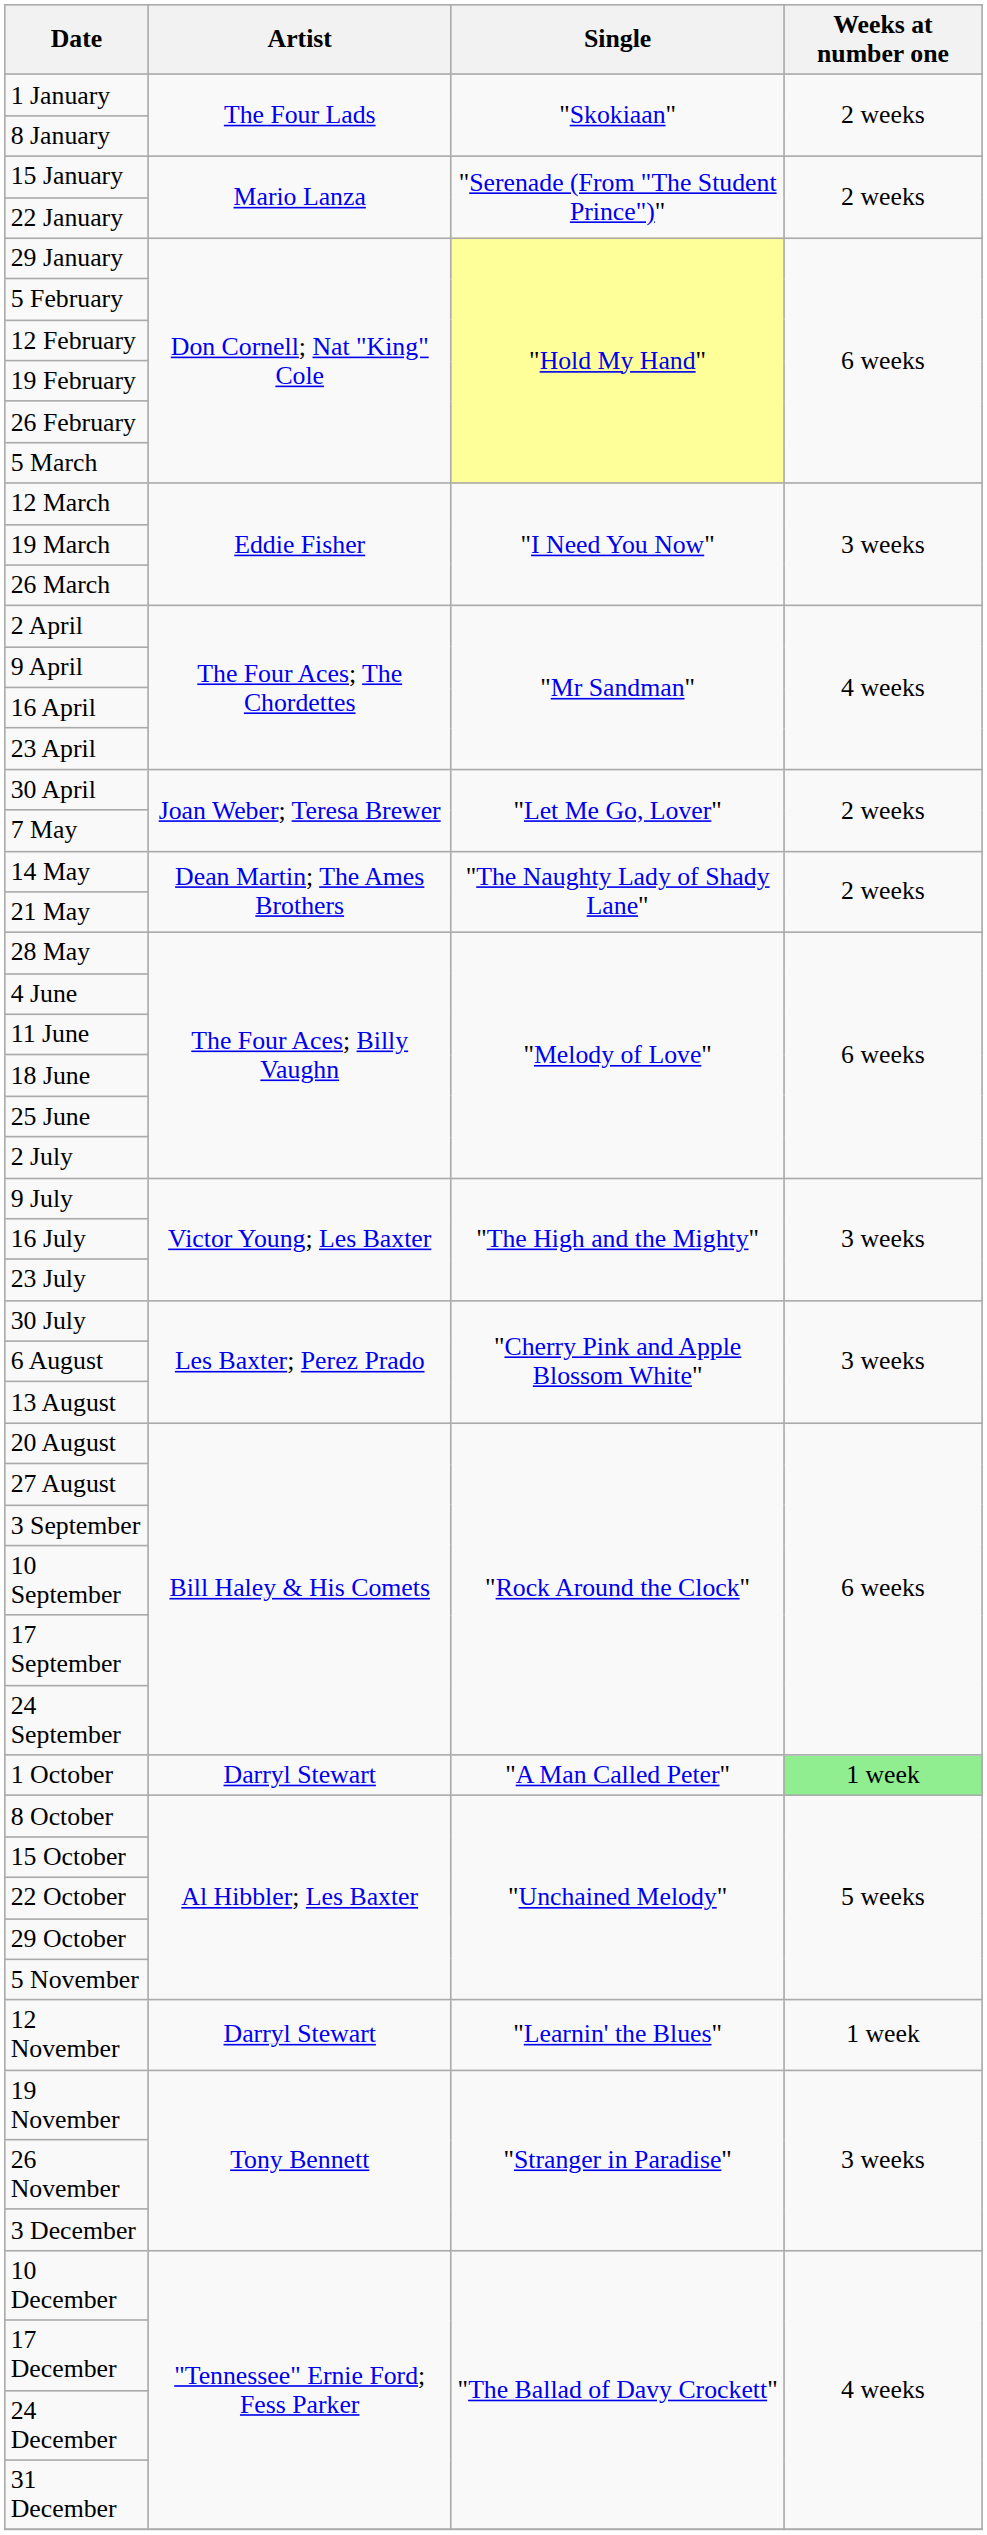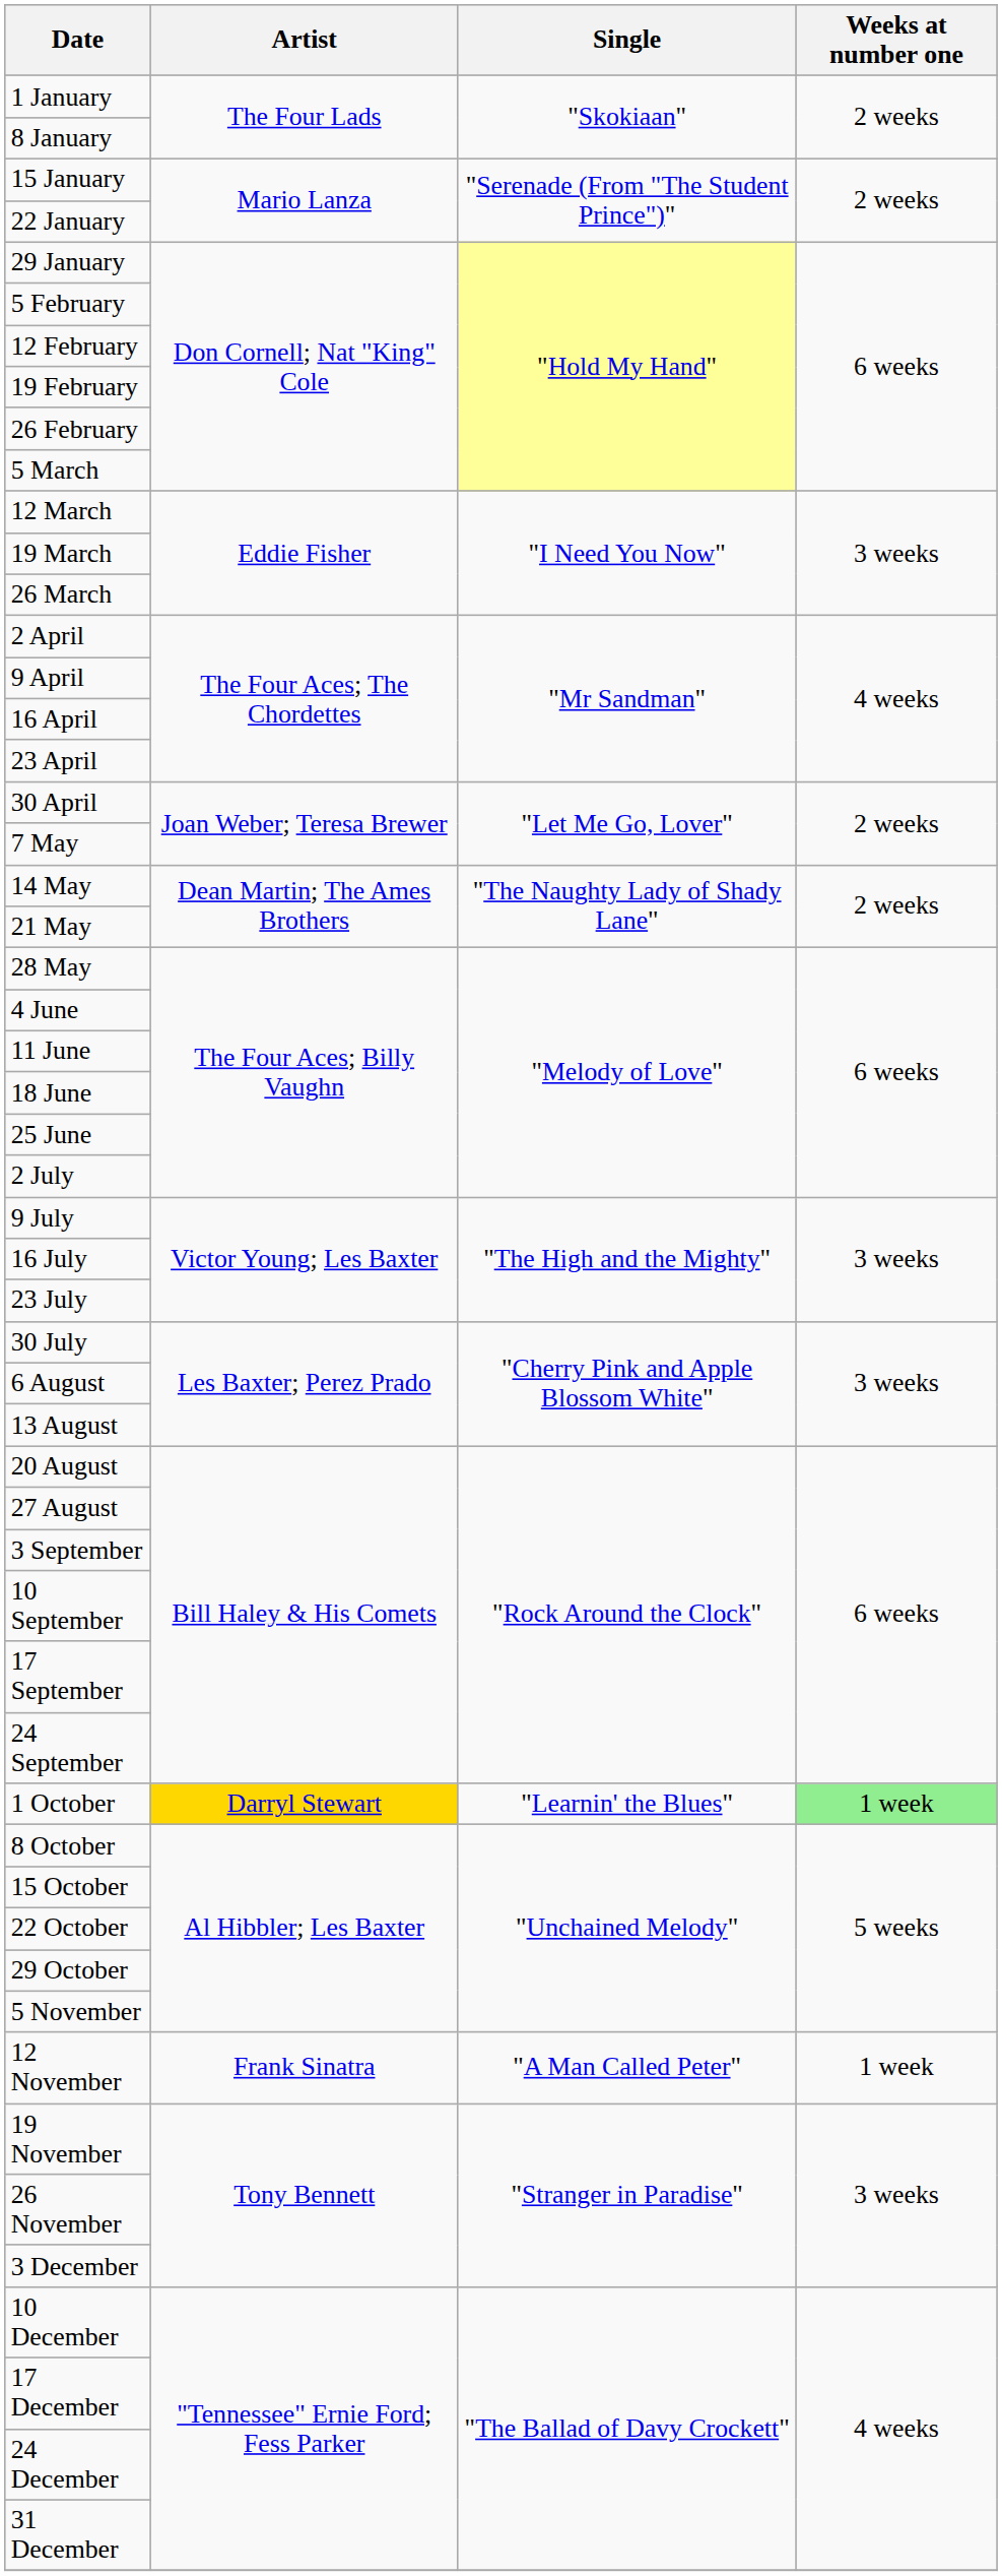 <table class="wikitable">
 <tr>
 <th>Date</th>
 <th>Artist</th>
 <th>Single</th>
 <th>Weeks at number one</th>
 </tr>
 <tr>
 <td>1 January</td>
 <td rowspan=2 align="center"><a href='#'>The Four Lads</a></td>
 <td rowspan=2 align="center">"<a href='#'>Skokiaan</a>"</td>
 <td rowspan=2 align="center">2 weeks</td>
 </tr>
 <tr>
 <td>8 January</td>
 </tr>
 <tr>
 <td>15 January</td>
 <td rowspan=2 align="center"><a href='#'>Mario Lanza</a></td>
 <td rowspan=2 align="center">"<a href='#'>Serenade (From "The Student Prince")</a>"</td>
 <td rowspan=2 align="center">2 weeks</td>
 </tr>
 <tr>
 <td>22 January</td>
 </tr>
 <tr>
 <td>29 January</td>
 <td rowspan=6 align="center"><a href='#'>Don Cornell</a>; <a href='#'>Nat "King" Cole</a></td>
 <td bgcolor=#FFFF99 rowspan=6 align="center">"<a href='#'>Hold My Hand</a>"</td>
 <td rowspan=6 align="center">6 weeks</td>
 </tr>
 <tr>
 <td>5 February</td>
 </tr>
 <tr>
 <td>12 February</td>
 </tr>
 <tr>
 <td>19 February</td>
 </tr>
 <tr>
 <td>26 February</td>
 </tr>
 <tr>
 <td>5 March</td>
 </tr>
 <tr>
 <td>12 March</td>
 <td rowspan=3 align="center"><a href='#'>Eddie Fisher</a></td>
 <td rowspan=3 align="center">"<a href='#'>I Need You Now</a>"</td>
 <td rowspan=3 align="center">3 weeks</td>
 </tr>
 <tr>
 <td>19 March</td>
 </tr>
 <tr>
 <td>26 March</td>
 </tr>
 <tr>
 <td>2 April</td>
 <td rowspan=4 align="center"><a href='#'>The Four Aces</a>; <a href='#'>The Chordettes</a></td>
 <td rowspan=4 align="center">"<a href='#'>Mr Sandman</a>"</td>
 <td rowspan=4 align="center">4 weeks</td>
 </tr>
 <tr>
 <td>9 April</td>
 </tr>
 <tr>
 <td>16 April</td>
 </tr>
 <tr>
 <td>23 April</td>
 </tr>
 <tr>
 <td>30 April</td>
 <td rowspan=2 align="center"><a href='#'>Joan Weber</a>; <a href='#'>Teresa Brewer</a></td>
 <td rowspan=2 align="center">"<a href='#'>Let Me Go, Lover</a>"</td>
 <td rowspan=2 align="center">2 weeks</td>
 </tr>
 <tr>
 <td>7 May</td>
 </tr>
 <tr>
 <td>14 May</td>
 <td rowspan=2 align="center"><a href='#'>Dean Martin</a>; <a href='#'>The Ames Brothers</a></td>
 <td rowspan=2 align="center">"<a href='#'>The Naughty Lady of Shady Lane</a>"</td>
 <td rowspan=2 align="center">2 weeks</td>
 </tr>
 <tr>
 <td>21 May</td>
 </tr>
 <tr>
 <td>28 May</td>
 <td rowspan=6 align="center"><a href='#'>The Four Aces</a>; <a href='#'>Billy Vaughn</a></td>
 <td rowspan=6 align="center">"<a href='#'>Melody of Love</a>"</td>
 <td rowspan=6 align="center">6 weeks</td>
 </tr>
 <tr>
 <td>4 June</td>
 </tr>
 <tr>
 <td>11 June</td>
 </tr>
 <tr>
 <td>18 June</td>
 </tr>
 <tr>
 <td>25 June</td>
 </tr>
 <tr>
 <td>2 July</td>
 </tr>
 <tr>
 <td>9 July</td>
 <td rowspan=3 align="center"><a href='#'>Victor Young</a>; <a href='#'>Les Baxter</a></td>
 <td rowspan=3 align="center">"<a href='#'>The High and the Mighty</a>"</td>
 <td rowspan=3 align="center">3 weeks</td>
 </tr>
 <tr>
 <td>16 July</td>
 </tr>
 <tr>
 <td>23 July</td>
 </tr>
 <tr>
 <td>30 July</td>
 <td rowspan=3 align="center"><a href='#'>Les Baxter</a>; <a href='#'>Perez Prado</a></td>
 <td rowspan=3 align="center">"<a href='#'>Cherry Pink and Apple Blossom White</a>"</td>
 <td rowspan=3 align="center">3 weeks</td>
 </tr>
 <tr>
 <td>6 August</td>
 </tr>
 <tr>
 <td>13 August</td>
 </tr>
 <tr>
 <td>20 August</td>
 <td rowspan=6 align="center"><a href='#'>Bill Haley & His Comets</a></td>
 <td rowspan=6 align="center">"<a href='#'>Rock Around the Clock</a>"</td>
 <td rowspan=6 align="center">6 weeks</td>
 </tr>
 <tr>
 <td>27 August</td>
 </tr>
 <tr>
 <td>3 September</td>
 </tr>
 <tr>
 <td>10 September</td>
 </tr>
 <tr>
 <td>17 September</td>
 </tr>
 <tr>
 <td>24 September</td>
 </tr>
 <tr>
 <td>1 October</td>
-<td align="center"><a href='#'>Darryl Stewart</a></td>
-<td align="center">"<a href='#'>A Man Called Peter</a>"</td>
+<td align="center" style="background: gold;"><a href='#'>Darryl Stewart</a></td>
+<td align="center">"<a href='#'>Learnin' the Blues</a>"</td>
 <td align="center" style="background: lightgreen;">1 week</td>
 </tr>
 <tr>
 <td>8 October</td>
 <td rowspan=5 align="center"><a href='#'>Al Hibbler</a>; <a href='#'>Les Baxter</a></td>
 <td rowspan=5 align="center">"<a href='#'>Unchained Melody</a>"</td>
 <td rowspan=5 align="center">5 weeks</td>
 </tr>
 <tr>
 <td>15 October</td>
 </tr>
 <tr>
 <td>22 October</td>
 </tr>
 <tr>
 <td>29 October</td>
 </tr>
 <tr>
 <td>5 November</td>
 </tr>
 <tr>
 <td>12 November</td>
-<td align="center"><a href='#'>Darryl Stewart</a></td>
-<td align="center">"<a href='#'>Learnin' the Blues</a>"</td>
+<td align="center"><a href='#'>Frank Sinatra</a></td>
+<td align="center">"<a href='#'>A Man Called Peter</a>"</td>
 <td align="center">1 week</td>
 </tr>
 <tr>
 <td>19 November</td>
 <td rowspan=3 align="center"><a href='#'>Tony Bennett</a></td>
 <td rowspan=3 align="center">"<a href='#'>Stranger in Paradise</a>"</td>
 <td rowspan=3 align="center">3 weeks</td>
 </tr>
 <tr>
 <td>26 November</td>
 </tr>
 <tr>
 <td>3 December</td>
 </tr>
 <tr>
 <td>10 December</td>
 <td rowspan=4 align="center"><a href='#'>"Tennessee" Ernie Ford</a>; <a href='#'>Fess Parker</a></td>
 <td rowspan=4 align="center">"<a href='#'>The Ballad of Davy Crockett</a>"</td>
 <td rowspan=4 align="center">4 weeks</td>
 </tr>
 <tr>
 <td>17 December</td>
 </tr>
 <tr>
 <td>24 December</td>
 </tr>
 <tr>
 <td>31 December</td>
 </tr>
 <tr>
 </tr>
 </table>
